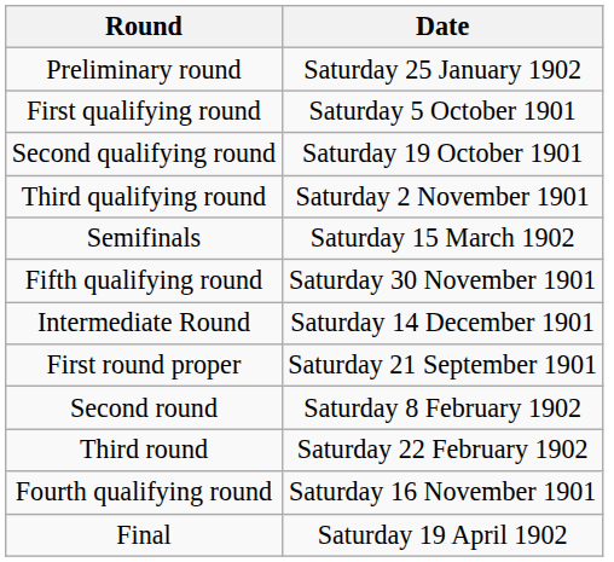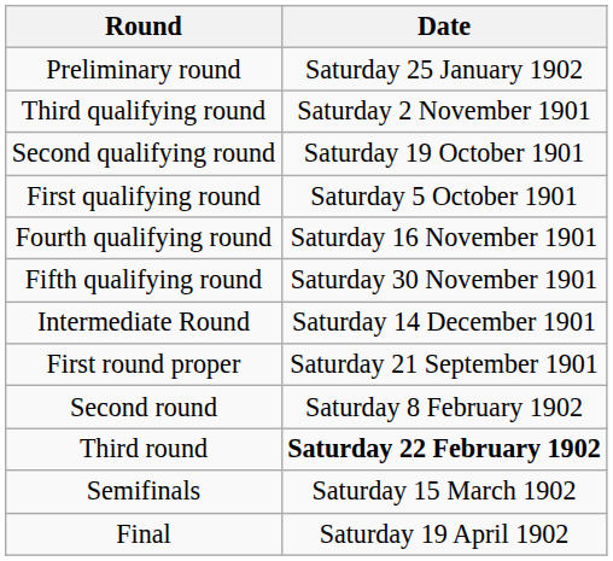 <table class="wikitable" style="text-align: center">
 <tr>
 <th>Round</th>
 <th>Date</th>
 </tr>
 <tr>
 <td>Preliminary round</td>
 <td>Saturday 25 January 1902</td>
 </tr>
 <tr>
-<td>First qualifying round</td>
-<td>Saturday 5 October 1901</td>
+<td>Third qualifying round</td>
+<td>Saturday 2 November 1901</td>
 </tr>
 <tr>
 <td>Second qualifying round</td>
 <td>Saturday 19 October 1901</td>
 </tr>
 <tr>
-<td>Third qualifying round</td>
-<td>Saturday 2 November 1901</td>
+<td>First qualifying round</td>
+<td>Saturday 5 October 1901</td>
 </tr>
 <tr>
-<td>Semifinals</td>
-<td>Saturday 15 March 1902</td>
+<td>Fourth qualifying round</td>
+<td>Saturday 16 November 1901</td>
 </tr>
 <tr>
 <td>Fifth qualifying round</td>
 <td>Saturday 30 November 1901</td>
 </tr>
 <tr>
 <td>Intermediate Round</td>
 <td>Saturday 14 December 1901</td>
 </tr>
 <tr>
 <td>First round proper</td>
 <td>Saturday 21 September 1901</td>
 </tr>
 <tr>
 <td>Second round</td>
 <td>Saturday 8 February 1902</td>
 </tr>
 <tr>
 <td>Third round</td>
-<td>Saturday 22 February 1902</td>
+<td><strong>Saturday 22 February 1902</strong></td>
 </tr>
 <tr>
-<td>Fourth qualifying round</td>
-<td>Saturday 16 November 1901</td>
+<td>Semifinals</td>
+<td>Saturday 15 March 1902</td>
 </tr>
 <tr>
 <td>Final</td>
 <td>Saturday 19 April 1902</td>
 </tr>
 </table>
